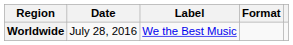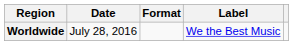 <table class="wikitable plainrowheaders">
 <tr>
 <th scope="col">Region</th>
 <th scope="col">Date</th>
+<th scope="col">Format</th>
 <th scope="col">Label</th>
-<th scope="col">Format</th>
 <th scope="col"></th>
 </tr>
 <tr>
 <th scope="row">Worldwide</th>
 <td>July 28, 2016</td>
+<td></td>
 <td><a href='#'>We the Best Music</a></td>
-<td></td>
 <td></td>
 </tr>
 </table>
